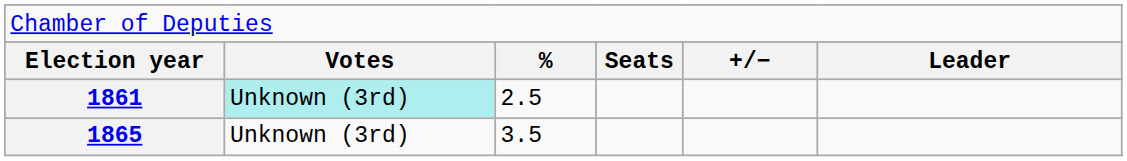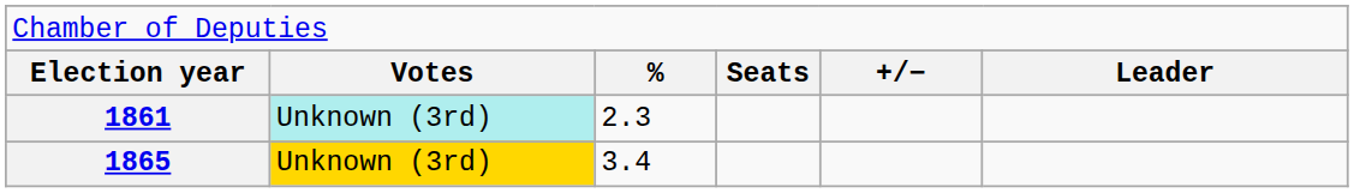 <table class=wikitable style="width:50%; border:1px #AAAAFF solid">
 <tr>
 <td colspan=6><a href='#'>Chamber of Deputies</a></td>
 </tr>
 <tr>
 <th width=13%>Election year</th>
 <th width=16%>Votes</th>
 <th width=6%>%</th>
 <th width=1%>Seats</th>
 <th width=8%>+/−</th>
 <th width=18%>Leader</th>
 </tr>
 <tr>
 <th><a href='#'>1861</a></th>
 <td style="background: paleturquoise;">Unknown (3rd)</td>
-<td>2.5</td>
+<td>2.3</td>
 <td></td>
 <td></td>
 <td></td>
 </tr>
 <tr>
 <th><a href='#'>1865</a></th>
-<td>Unknown (3rd)</td>
-<td>3.5</td>
+<td style="background: gold;">Unknown (3rd)</td>
+<td>3.4</td>
 <td></td>
 <td></td>
 <td></td>
 </tr>
 </table>
